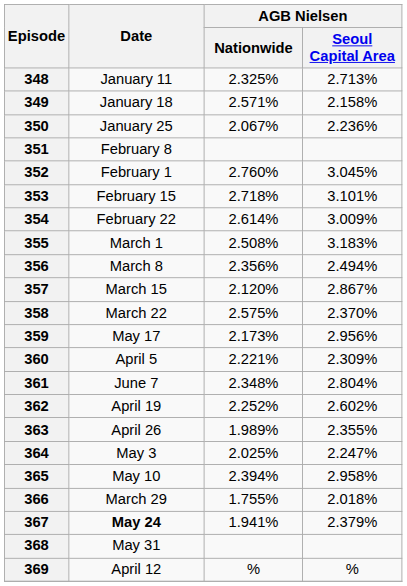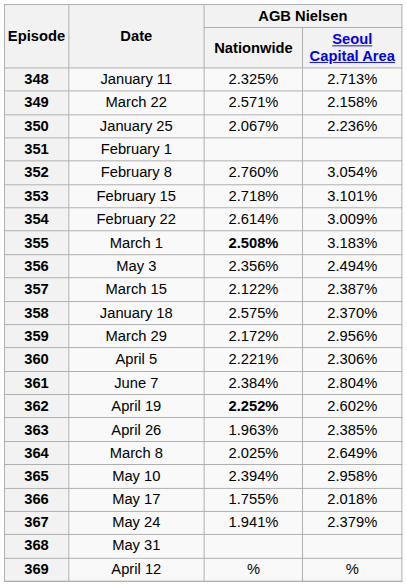 <table Class="wikitable sortable" style="text-align:center">
 <tr>
 <th rowspan=2>Episode</th>
 <th rowspan=2 style="width:140px;">Date</th>
 <th colspan=2 style="width:110px;">AGB Nielsen<br></th>
 </tr>
 <tr>
 <th width=100>Nationwide</th>
 <th width=100><a href='#'>Seoul Capital Area</a></th>
 </tr>
 <tr>
 <th>348</th>
 <td>January 11</td>
 <td>2.325%</td>
 <td>2.713%</td>
 </tr>
 <tr>
 <th>349</th>
-<td>January 18</td>
+<td>March 22</td>
 <td>2.571%</td>
 <td>2.158%</td>
 </tr>
 <tr>
 <th>350</th>
 <td>January 25</td>
 <td>2.067%</td>
 <td>2.236%</td>
 </tr>
 <tr>
 <th>351</th>
-<td>February 8</td>
+<td>February 1</td>
 <td></td>
 <td></td>
 </tr>
 <tr>
 <th>352</th>
-<td>February 1</td>
+<td>February 8</td>
 <td>2.760%</td>
-<td>3.045%</td>
+<td>3.054%</td>
 </tr>
 <tr>
 <th>353</th>
 <td>February 15</td>
 <td>2.718%</td>
 <td>3.101%</td>
 </tr>
 <tr>
 <th>354</th>
 <td>February 22</td>
 <td>2.614%</td>
 <td>3.009%</td>
 </tr>
 <tr>
 <th>355</th>
 <td>March 1</td>
-<td>2.508%</td>
+<td><strong>2.508%</strong></td>
 <td>3.183%</td>
 </tr>
 <tr>
 <th>356</th>
-<td>March 8</td>
+<td>May 3</td>
 <td>2.356%</td>
 <td>2.494%</td>
 </tr>
 <tr>
 <th>357</th>
 <td>March 15</td>
-<td>2.120%</td>
-<td>2.867%</td>
+<td>2.122%</td>
+<td>2.387%</td>
 </tr>
 <tr>
 <th>358</th>
-<td>March 22</td>
+<td>January 18</td>
 <td>2.575%</td>
 <td>2.370%</td>
 </tr>
 <tr>
 <th>359</th>
-<td>May 17</td>
-<td>2.173%</td>
+<td>March 29</td>
+<td>2.172%</td>
 <td>2.956%</td>
 </tr>
 <tr>
 <th>360</th>
 <td>April 5</td>
 <td>2.221%</td>
-<td>2.309%</td>
+<td>2.306%</td>
 </tr>
 <tr>
 <th>361</th>
 <td>June 7</td>
-<td>2.348%</td>
+<td>2.384%</td>
 <td>2.804%</td>
 </tr>
 <tr>
 <th>362</th>
 <td>April 19</td>
-<td>2.252%</td>
+<td><strong>2.252%</strong></td>
 <td>2.602%</td>
 </tr>
 <tr>
 <th>363</th>
 <td>April 26</td>
-<td>1.989%</td>
-<td>2.355%</td>
+<td>1.963%</td>
+<td>2.385%</td>
 </tr>
 <tr>
 <th>364</th>
-<td>May 3</td>
+<td>March 8</td>
 <td>2.025%</td>
-<td>2.247%</td>
+<td>2.649%</td>
 </tr>
 <tr>
 <th>365</th>
 <td>May 10</td>
 <td>2.394%</td>
 <td>2.958%</td>
 </tr>
 <tr>
 <th>366</th>
-<td>March 29</td>
+<td>May 17</td>
 <td>1.755%</td>
 <td>2.018%</td>
 </tr>
 <tr>
 <th>367</th>
-<td><strong>May 24</strong></td>
+<td>May 24</td>
 <td>1.941%</td>
 <td>2.379%</td>
 </tr>
 <tr>
 <th>368</th>
 <td>May 31</td>
 <td></td>
 <td></td>
 </tr>
 <tr>
 <th>369</th>
 <td>April 12</td>
 <td>%</td>
 <td>%</td>
 </tr>
 <tr>
 </tr>
 </table>
